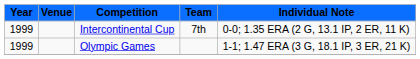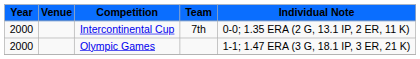 <table class="wikitable">
 <tr>
 <th style="background:#0A6EFF"><span>Year</span></th>
 <th style="background:#0A6EFF"><span>Venue</span></th>
 <th style="background:#0A6EFF"><span>Competition</span></th>
 <th style="background:#0A6EFF"><span> Team </span></th>
 <th style="background:#0A6EFF"><span>Individual Note</span></th>
 </tr>
 <tr>
-<td> 1999 </td>
+<td> 2000 </td>
 <td>  </td>
 <td> <a href='#'>Intercontinental Cup</a> </td>
 <td style="text-align:center">7th</td>
 <td> 0-0; 1.35 ERA (2 G, 13.1 IP, 2 ER, 11 K) </td>
 </tr>
 <tr>
-<td> 1999 </td>
+<td> 2000 </td>
 <td>  </td>
 <td> <a href='#'>Olympic Games</a></td>
 <td style="text-align:center"></td>
 <td> 1-1; 1.47 ERA (3 G, 18.1 IP, 3 ER, 21 K) </td>
 </tr>
 <tr>
 </tr>
 </table>
